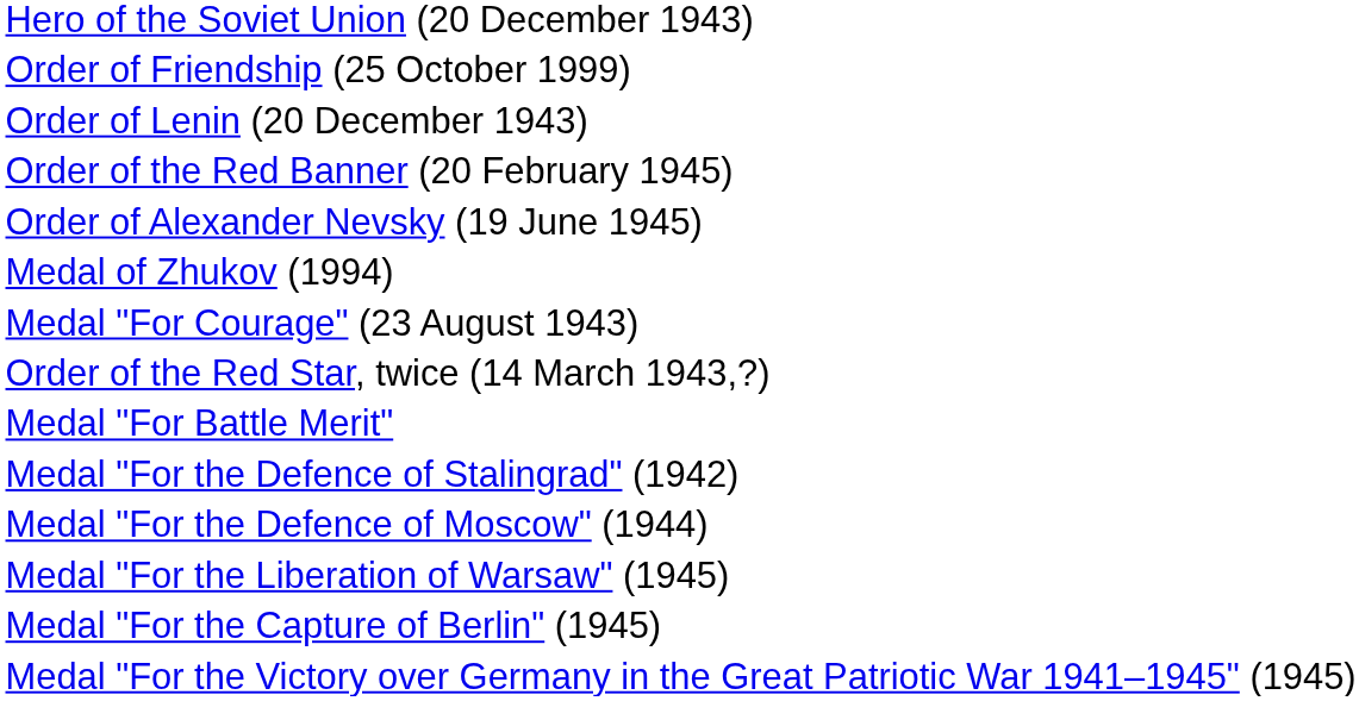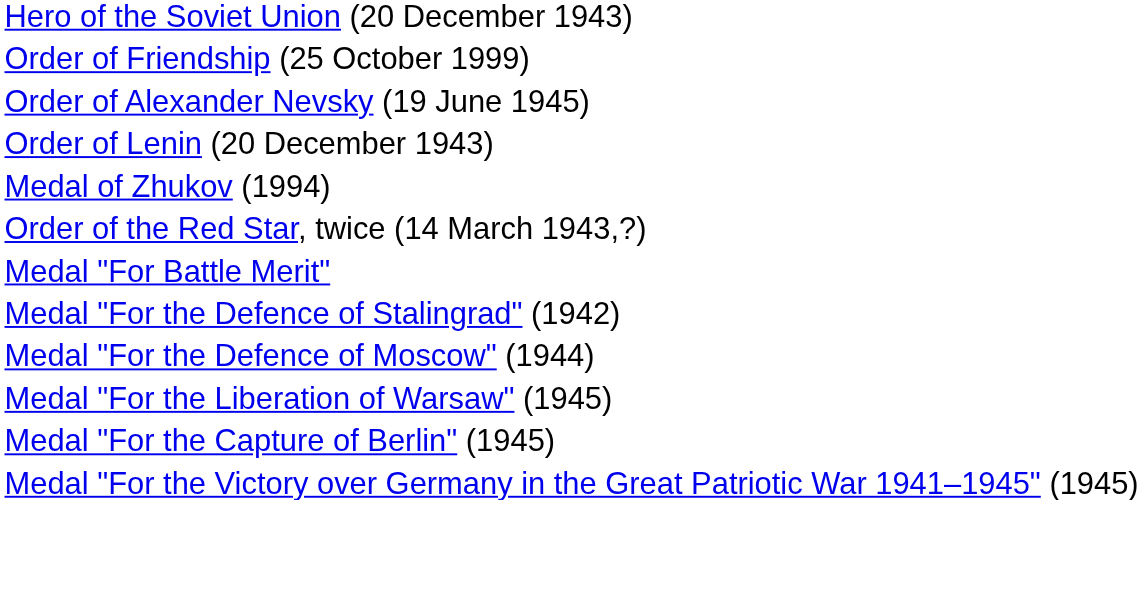 <table>
 <tr>
 <td></td>
 <td><a href='#'>Hero of the Soviet Union</a> (20 December 1943)</td>
 </tr>
 <tr>
 <td></td>
 <td><a href='#'>Order of Friendship</a> (25 October 1999)</td>
 </tr>
 <tr>
 <td></td>
+<td><a href='#'>Order of Alexander Nevsky</a> (19 June 1945)</td>
+</tr>
+<tr>
+<td></td>
 <td><a href='#'>Order of Lenin</a> (20 December 1943)</td>
 </tr>
 <tr>
 <td></td>
-<td><a href='#'>Order of the Red Banner</a> (20 February 1945)</td>
-</tr>
-<tr>
-<td></td>
-<td><a href='#'>Order of Alexander Nevsky</a> (19 June 1945)</td>
-</tr>
-<tr>
-<td></td>
 <td><a href='#'>Medal of Zhukov</a> (1994)</td>
-</tr>
-<tr>
-<td></td>
-<td><a href='#'>Medal "For Courage"</a> (23 August 1943)</td>
 </tr>
 <tr>
 <td></td>
 <td><a href='#'>Order of the Red Star</a>, twice (14 March 1943,?)</td>
 </tr>
 <tr>
 <td></td>
 <td><a href='#'>Medal "For Battle Merit"</a></td>
 </tr>
 <tr>
 <td></td>
 <td><a href='#'>Medal "For the Defence of Stalingrad"</a> (1942)</td>
 </tr>
 <tr>
 <td></td>
 <td><a href='#'>Medal "For the Defence of Moscow"</a> (1944)</td>
 </tr>
 <tr>
 <td></td>
 <td><a href='#'>Medal "For the Liberation of Warsaw"</a> (1945)</td>
 </tr>
 <tr>
 <td></td>
 <td><a href='#'>Medal "For the Capture of Berlin"</a> (1945)</td>
 </tr>
 <tr>
 <td></td>
 <td><a href='#'>Medal "For the Victory over Germany in the Great Patriotic War 1941–1945"</a> (1945)</td>
 </tr>
 <tr>
 </tr>
 </table>
